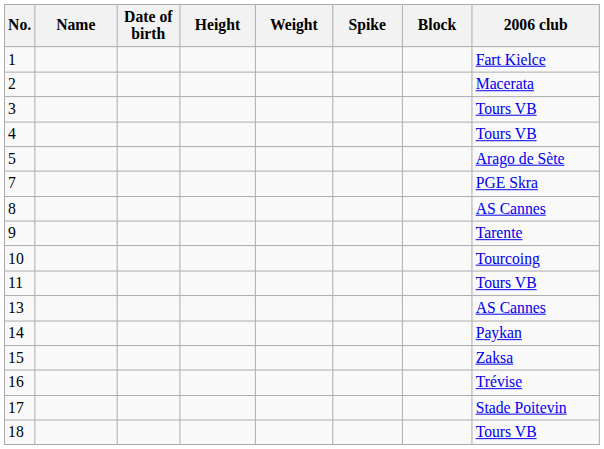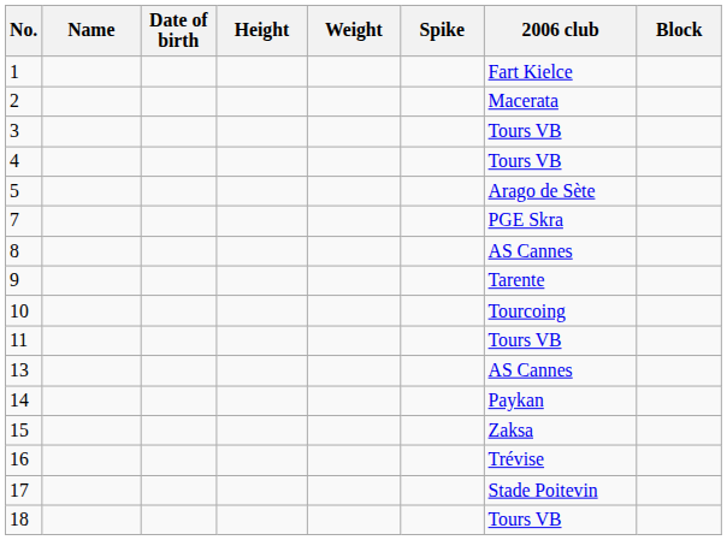 <table class="wikitable sortable" style=font-size:100%; text-align:center;>
 <tr>
 <th>No.</th>
 <th style=width:12em>Name</th>
 <th style=width:8em>Date of birth</th>
 <th style=width:9em>Height</th>
 <th style=width:9em>Weight</th>
 <th style=width:9em>Spike</th>
+<th style=width:19em>2006 club</th>
 <th style=width:9em>Block</th>
-<th style=width:19em>2006 club</th>
 </tr>
 <tr>
 <td>1</td>
 <td align=left></td>
 <td align=right></td>
 <td></td>
 <td></td>
 <td></td>
+<td align=left><a href='#'>Fart Kielce</a></td>
 <td></td>
-<td align=left><a href='#'>Fart Kielce</a></td>
 </tr>
 <tr>
 <td>2</td>
 <td align=left></td>
 <td align=right></td>
 <td></td>
 <td></td>
 <td></td>
+<td align=left><a href='#'>Macerata</a></td>
 <td></td>
-<td align=left><a href='#'>Macerata</a></td>
 </tr>
 <tr>
 <td>3</td>
 <td align=left></td>
 <td align=right></td>
 <td></td>
 <td></td>
 <td></td>
+<td align=left><a href='#'>Tours VB</a></td>
 <td></td>
-<td align=left><a href='#'>Tours VB</a></td>
 </tr>
 <tr>
 <td>4</td>
 <td align=left></td>
 <td align=right></td>
 <td></td>
 <td></td>
 <td></td>
+<td align=left><a href='#'>Tours VB</a></td>
 <td></td>
-<td align=left><a href='#'>Tours VB</a></td>
 </tr>
 <tr>
 <td>5</td>
 <td align=left></td>
 <td align=right></td>
 <td></td>
 <td></td>
 <td></td>
+<td align=left><a href='#'>Arago de Sète</a></td>
 <td></td>
-<td align=left><a href='#'>Arago de Sète</a></td>
 </tr>
 <tr>
 <td>7</td>
 <td align=left></td>
 <td align=right></td>
 <td></td>
 <td></td>
 <td></td>
+<td align=left><a href='#'>PGE Skra</a></td>
 <td></td>
-<td align=left><a href='#'>PGE Skra</a></td>
 </tr>
 <tr>
 <td>8</td>
 <td align=left></td>
 <td align=right></td>
 <td></td>
 <td></td>
 <td></td>
+<td align=left><a href='#'>AS Cannes</a></td>
 <td></td>
-<td align=left><a href='#'>AS Cannes</a></td>
 </tr>
 <tr>
 <td>9</td>
 <td align=left></td>
 <td align=right></td>
 <td></td>
 <td></td>
 <td></td>
+<td align=left><a href='#'>Tarente</a></td>
 <td></td>
-<td align=left><a href='#'>Tarente</a></td>
 </tr>
 <tr>
 <td>10</td>
 <td align=left></td>
 <td align=right></td>
 <td></td>
 <td></td>
 <td></td>
+<td align=left><a href='#'>Tourcoing</a></td>
 <td></td>
-<td align=left><a href='#'>Tourcoing</a></td>
 </tr>
 <tr>
 <td>11</td>
 <td align=left></td>
 <td align=right></td>
 <td></td>
 <td></td>
 <td></td>
+<td align=left><a href='#'>Tours VB</a></td>
 <td></td>
-<td align=left><a href='#'>Tours VB</a></td>
 </tr>
 <tr>
 <td>13</td>
 <td align=left></td>
 <td align=right></td>
 <td></td>
 <td></td>
 <td></td>
+<td align=left><a href='#'>AS Cannes</a></td>
 <td></td>
-<td align=left><a href='#'>AS Cannes</a></td>
 </tr>
 <tr>
 <td>14</td>
 <td align=left></td>
 <td align=right></td>
 <td></td>
 <td></td>
 <td></td>
+<td align=left><a href='#'>Paykan</a></td>
 <td></td>
-<td align=left><a href='#'>Paykan</a></td>
 </tr>
 <tr>
 <td>15</td>
 <td align=left></td>
 <td align=right></td>
 <td></td>
 <td></td>
 <td></td>
+<td align=left><a href='#'>Zaksa</a></td>
 <td></td>
-<td align=left><a href='#'>Zaksa</a></td>
 </tr>
 <tr>
 <td>16</td>
 <td align=left></td>
 <td align=right></td>
 <td></td>
 <td></td>
 <td></td>
+<td align=left><a href='#'>Trévise</a></td>
 <td></td>
-<td align=left><a href='#'>Trévise</a></td>
 </tr>
 <tr>
 <td>17</td>
 <td align=left></td>
 <td align=right></td>
 <td></td>
 <td></td>
 <td></td>
+<td align=left><a href='#'>Stade Poitevin</a></td>
 <td></td>
-<td align=left><a href='#'>Stade Poitevin</a></td>
 </tr>
 <tr>
 <td>18</td>
 <td align=left></td>
 <td align=right></td>
 <td></td>
 <td></td>
 <td></td>
+<td align=left><a href='#'>Tours VB</a></td>
 <td></td>
-<td align=left><a href='#'>Tours VB</a></td>
 </tr>
 </table>
